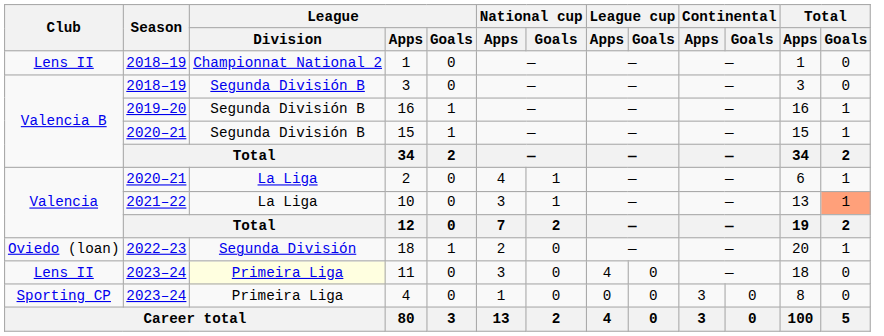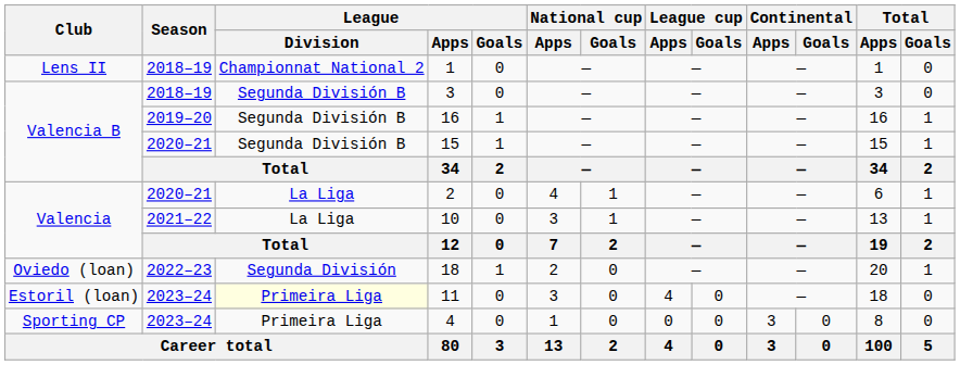 <table class="wikitable" style="text-align:center">
 <tr>
 <th rowspan="2">Club</th>
 <th rowspan="2">Season</th>
 <th colspan="3">League</th>
 <th colspan="2">National cup</th>
 <th colspan="2">League cup</th>
 <th colspan="2">Continental</th>
 <th colspan="2">Total</th>
 </tr>
 <tr>
 <th>Division</th>
 <th>Apps</th>
 <th>Goals</th>
 <th>Apps</th>
 <th>Goals</th>
 <th>Apps</th>
 <th>Goals</th>
 <th>Apps</th>
 <th>Goals</th>
 <th>Apps</th>
 <th>Goals</th>
 </tr>
 <tr>
 <td><a href='#'>Lens II</a></td>
 <td><a href='#'>2018–19</a></td>
 <td><a href='#'>Championnat National 2</a></td>
 <td>1</td>
 <td>0</td>
 <td colspan="2">—</td>
 <td colspan="2">—</td>
 <td colspan="2">—</td>
 <td>1</td>
 <td>0</td>
 </tr>
 <tr>
 <td rowspan="4"><a href='#'>Valencia B</a></td>
 <td><a href='#'>2018–19</a></td>
 <td><a href='#'>Segunda División B</a></td>
 <td>3</td>
 <td>0</td>
 <td colspan="2">—</td>
 <td colspan="2">—</td>
 <td colspan="2">—</td>
 <td>3</td>
 <td>0</td>
 </tr>
 <tr>
 <td><a href='#'>2019–20</a></td>
 <td>Segunda División B</td>
 <td>16</td>
 <td>1</td>
 <td colspan="2">—</td>
 <td colspan="2">—</td>
 <td colspan="2">—</td>
 <td>16</td>
 <td>1</td>
 </tr>
 <tr>
 <td><a href='#'>2020–21</a></td>
 <td>Segunda División B</td>
 <td>15</td>
 <td>1</td>
 <td colspan="2">—</td>
 <td colspan="2">—</td>
 <td colspan="2">—</td>
 <td>15</td>
 <td>1</td>
 </tr>
 <tr>
 <th colspan="2">Total</th>
 <th>34</th>
 <th>2</th>
 <th colspan="2">—</th>
 <th colspan="2">—</th>
 <th colspan="2">—</th>
 <th>34</th>
 <th>2</th>
 </tr>
 <tr>
 <td rowspan="3"><a href='#'>Valencia</a></td>
 <td><a href='#'>2020–21</a></td>
 <td><a href='#'>La Liga</a></td>
 <td>2</td>
 <td>0</td>
 <td>4</td>
 <td>1</td>
 <td colspan="2">—</td>
 <td colspan="2">—</td>
 <td>6</td>
 <td>1</td>
 </tr>
 <tr>
 <td><a href='#'>2021–22</a></td>
 <td>La Liga</td>
 <td>10</td>
 <td>0</td>
 <td>3</td>
 <td>1</td>
 <td colspan="2">—</td>
 <td colspan="2">—</td>
 <td>13</td>
-<td style="background: lightsalmon;">1</td>
+<td>1</td>
 </tr>
 <tr>
 <th colspan="2">Total</th>
 <th>12</th>
 <th>0</th>
 <th>7</th>
 <th>2</th>
 <th colspan="2">—</th>
 <th colspan="2">—</th>
 <th>19</th>
 <th>2</th>
 </tr>
 <tr>
 <td><a href='#'>Oviedo</a> (loan)</td>
 <td><a href='#'>2022–23</a></td>
 <td><a href='#'>Segunda División</a></td>
 <td>18</td>
 <td>1</td>
 <td>2</td>
 <td>0</td>
 <td colspan="2">—</td>
 <td colspan="2">—</td>
 <td>20</td>
 <td>1</td>
 </tr>
 <tr>
-<td><a href='#'>Lens II</a></td>
+<td><a href='#'>Estoril</a> (loan)</td>
 <td><a href='#'>2023–24</a></td>
 <td style="background: lightyellow;"><a href='#'>Primeira Liga</a></td>
 <td>11</td>
 <td>0</td>
 <td>3</td>
 <td>0</td>
 <td>4</td>
 <td>0</td>
 <td colspan="2">—</td>
 <td>18</td>
 <td>0</td>
 </tr>
 <tr>
 <td><a href='#'>Sporting CP</a></td>
 <td><a href='#'>2023–24</a></td>
 <td>Primeira Liga</td>
 <td>4</td>
 <td>0</td>
 <td>1</td>
 <td>0</td>
 <td>0</td>
 <td>0</td>
 <td>3</td>
 <td>0</td>
 <td>8</td>
 <td>0</td>
 </tr>
 <tr>
 <th colspan="3">Career total</th>
 <th>80</th>
 <th>3</th>
 <th>13</th>
 <th>2</th>
 <th>4</th>
 <th>0</th>
 <th>3</th>
 <th>0</th>
 <th>100</th>
 <th>5</th>
 </tr>
 </table>
